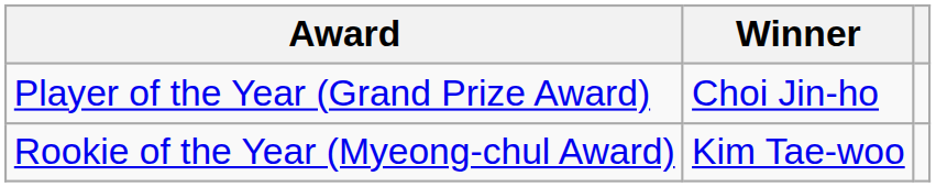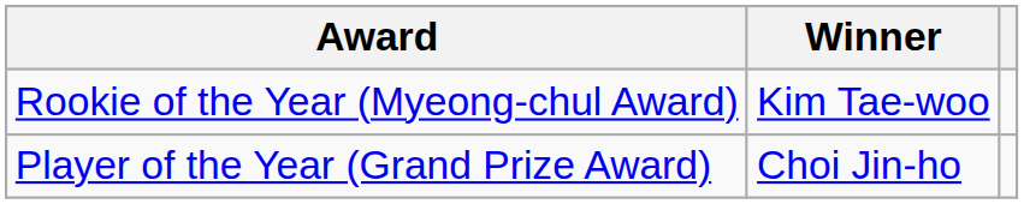 <table class="wikitable">
 <tr>
 <th>Award</th>
 <th>Winner</th>
 <th></th>
 </tr>
 <tr>
+<td><a href='#'>Rookie of the Year (Myeong-chul Award)</a></td>
+<td> <a href='#'>Kim Tae-woo</a></td>
+<td></td>
+</tr>
+<tr>
 <td><a href='#'>Player of the Year (Grand Prize Award)</a></td>
 <td> <a href='#'>Choi Jin-ho</a></td>
 <td></td>
 </tr>
-<tr>
-<td><a href='#'>Rookie of the Year (Myeong-chul Award)</a></td>
-<td> <a href='#'>Kim Tae-woo</a></td>
-<td></td>
-</tr>
 </table>
